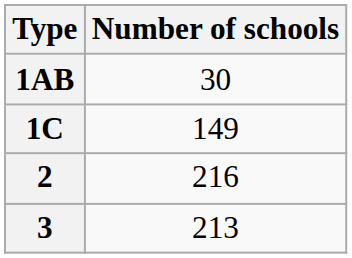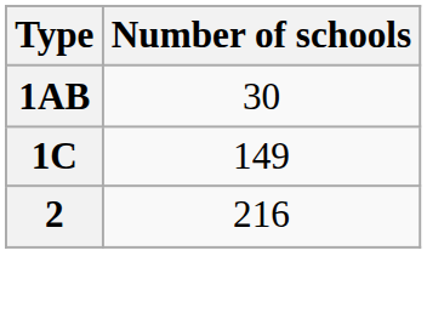 <table class="wikitable" style="text-align: center;">
 <tr>
 <th>Type</th>
 <th>Number of schools</th>
 </tr>
 <tr>
 <th>1AB</th>
 <td>30</td>
 </tr>
 <tr>
 <th>1C</th>
 <td>149</td>
 </tr>
 <tr>
 <th>2</th>
 <td>216</td>
 </tr>
-<tr>
-<th>3</th>
-<td>213</td>
-</tr>
 </table>
